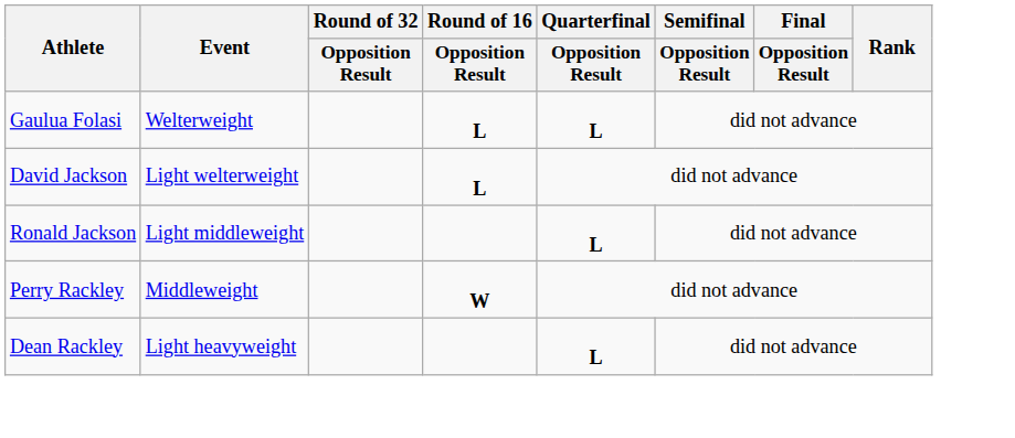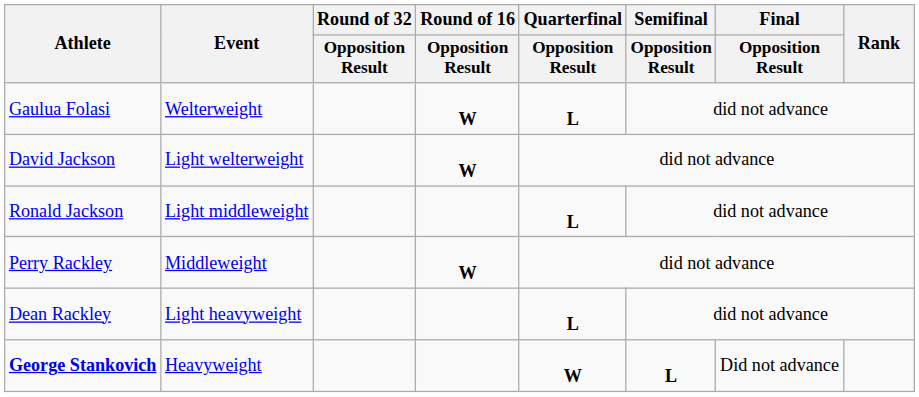 <table class="wikitable" style="font-size:90%">
 <tr>
 <th rowspan="2">Athlete</th>
 <th rowspan="2">Event</th>
 <th>Round of 32</th>
 <th>Round of 16</th>
 <th>Quarterfinal</th>
 <th>Semifinal</th>
 <th>Final</th>
 <th rowspan="2" style="width:50px;">Rank</th>
 </tr>
 <tr style="font-size:95%">
 <th>Opposition<br>Result</th>
 <th>Opposition<br>Result</th>
 <th>Opposition<br>Result</th>
 <th>Opposition<br>Result</th>
 <th>Opposition<br>Result</th>
 </tr>
 <tr align=center>
 <td align=left><a href='#'>Gaulua Folasi</a></td>
 <td align=left><a href='#'>Welterweight</a></td>
 <td></td>
-<td><br><strong>L</strong></td>
+<td><br><strong>W</strong></td>
 <td><br><strong>L</strong></td>
 <td colspan=3>did not advance</td>
 </tr>
 <tr align=center>
 <td align=left><a href='#'>David Jackson</a></td>
 <td align=left><a href='#'>Light welterweight</a></td>
 <td></td>
-<td><br><strong>L</strong></td>
+<td><br><strong>W</strong></td>
 <td colspan=4>did not advance</td>
 </tr>
 <tr align=center>
 <td align=left><a href='#'>Ronald Jackson</a></td>
 <td align=left><a href='#'>Light middleweight</a></td>
 <td></td>
 <td></td>
 <td><br><strong>L</strong></td>
 <td colspan=3>did not advance</td>
 </tr>
 <tr align=center>
 <td align=left><a href='#'>Perry Rackley</a></td>
 <td align=left><a href='#'>Middleweight</a></td>
 <td></td>
 <td><br><strong>W</strong></td>
 <td colspan=4>did not advance</td>
 </tr>
 <tr align=center>
 <td align=left><a href='#'>Dean Rackley</a></td>
 <td align=left><a href='#'>Light heavyweight</a></td>
 <td></td>
 <td></td>
 <td><br><strong>L</strong></td>
 <td colspan=3>did not advance</td>
 </tr>
+<tr align=center>
+<td align=left><strong><a href='#'>George Stankovich</a></strong></td>
+<td align=left><a href='#'>Heavyweight</a></td>
+<td></td>
+<td></td>
+<td><br><strong>W</strong></td>
+<td><br><strong>L</strong></td>
+<td>Did not advance</td>
+<td></td>
+</tr>
 </table>
